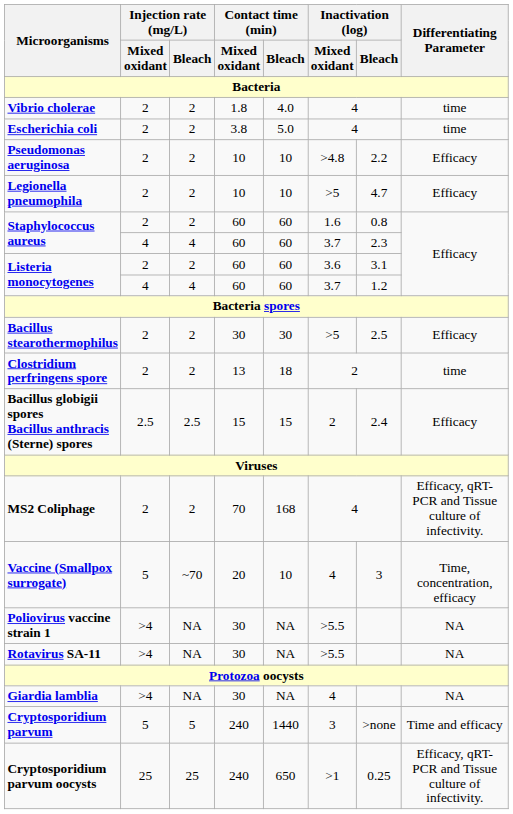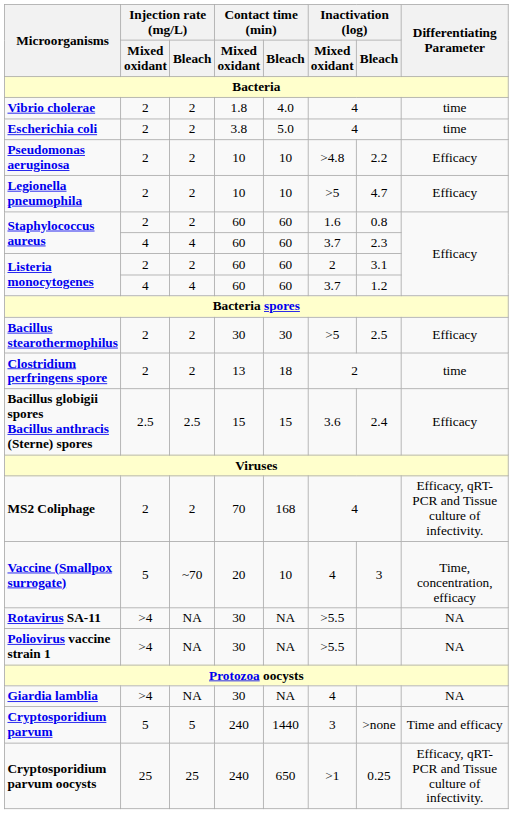 <table class="wikitable" style="text-align:center;">
 <tr>
 <th rowspan=2>Microorganisms</th>
 <th colspan=2>Injection rate<br>(mg/L)</th>
 <th colspan=2>Contact time<br>(min)</th>
 <th colspan=2>Inactivation<br>(log)</th>
 <th rowspan=2 style="width:15em;">Differentiating<br>Parameter</th>
 </tr>
 <tr>
 <th>Mixed oxidant</th>
 <th>Bleach</th>
 <th>Mixed oxidant</th>
 <th>Bleach</th>
 <th>Mixed oxidant</th>
 <th>Bleach</th>
 </tr>
 <tr>
 <th colspan="8" style="background:#ffffcc;">Bacteria</th>
 </tr>
 <tr>
 <td style="text-align:left;"><strong><a href='#'>Vibrio cholerae</a></strong></td>
 <td>2</td>
 <td>2</td>
 <td>1.8</td>
 <td>4.0</td>
 <td colspan=2>4</td>
 <td>time</td>
 </tr>
 <tr>
 <td style="text-align:left;"><strong><a href='#'>Escherichia coli</a></strong></td>
 <td>2</td>
 <td>2</td>
 <td>3.8</td>
 <td>5.0</td>
 <td colspan=2>4</td>
 <td>time</td>
 </tr>
 <tr>
 <td style="text-align:left;"><strong><a href='#'>Pseudomonas aeruginosa</a></strong></td>
 <td>2</td>
 <td>2</td>
 <td>10</td>
 <td>10</td>
 <td>>4.8</td>
 <td>2.2</td>
 <td>Efficacy</td>
 </tr>
 <tr>
 <td style="text-align:left;"><strong><a href='#'>Legionella pneumophila</a></strong></td>
 <td>2</td>
 <td>2</td>
 <td>10</td>
 <td>10</td>
 <td>>5</td>
 <td>4.7</td>
 <td>Efficacy</td>
 </tr>
 <tr>
 <td rowspan="2" style="text-align:left;"><strong><a href='#'>Staphylococcus aureus</a></strong></td>
 <td>2</td>
 <td>2</td>
 <td>60</td>
 <td>60</td>
 <td>1.6</td>
 <td>0.8</td>
 <td rowspan="4">Efficacy</td>
 </tr>
 <tr>
 <td>4</td>
 <td>4</td>
 <td>60</td>
 <td>60</td>
 <td>3.7</td>
 <td>2.3</td>
 </tr>
 <tr>
 <td rowspan="2" style="text-align:left;"><strong><a href='#'>Listeria monocytogenes</a></strong></td>
 <td>2</td>
 <td>2</td>
 <td>60</td>
 <td>60</td>
-<td>3.6</td>
+<td>2</td>
 <td>3.1</td>
 </tr>
 <tr>
 <td>4</td>
 <td>4</td>
 <td>60</td>
 <td>60</td>
 <td>3.7</td>
 <td>1.2</td>
 </tr>
 <tr>
 <th colspan="8" style="background:#ffffcc;">Bacteria <a href='#'>spores</a></th>
 </tr>
 <tr>
 <td style="text-align:left;"><strong><a href='#'>Bacillus stearothermophilus</a></strong></td>
 <td>2</td>
 <td>2</td>
 <td>30</td>
 <td>30</td>
 <td>>5</td>
 <td>2.5</td>
 <td>Efficacy</td>
 </tr>
 <tr>
 <td style="text-align:left;"><strong><a href='#'>Clostridium perfringens spore</a></strong></td>
 <td>2</td>
 <td>2</td>
 <td>13</td>
 <td>18</td>
 <td colspan=2>2</td>
 <td>time</td>
 </tr>
 <tr>
 <td style="text-align:left;"><strong>Bacillus globigii spores</strong><br><strong><a href='#'>Bacillus anthracis</a> (Sterne) spores</strong></td>
 <td>2.5</td>
 <td>2.5</td>
 <td>15</td>
 <td>15</td>
-<td>2</td>
+<td>3.6</td>
 <td>2.4</td>
 <td>Efficacy</td>
 </tr>
 <tr>
 <th colspan="8" style="background:#ffffcc;">Viruses</th>
 </tr>
 <tr>
 <td style="text-align:left;"><strong>MS2 Coliphage</strong></td>
 <td>2</td>
 <td>2</td>
 <td>70</td>
 <td>168</td>
 <td colspan=2>4</td>
 <td>Efficacy, qRT-PCR and Tissue culture of infectivity.</td>
 </tr>
 <tr>
 <td style="text-align:left;"><strong><a href='#'>Vaccine (Smallpox surrogate)</a></strong></td>
 <td>5</td>
 <td>~70</td>
 <td>20</td>
 <td>10</td>
 <td>4</td>
 <td>3</td>
 <td><br>Time, concentration, efficacy</td>
 </tr>
 <tr>
-<td style="text-align:left;"><strong><a href='#'>Poliovirus</a> vaccine strain 1</strong></td>
+<td style="text-align:left;"><strong><a href='#'>Rotavirus</a> SA-11</strong></td>
 <td>>4</td>
 <td>NA</td>
 <td>30</td>
 <td>NA</td>
 <td>>5.5</td>
 <td></td>
 <td>NA</td>
 </tr>
 <tr>
-<td style="text-align:left;"><strong><a href='#'>Rotavirus</a> SA-11</strong></td>
+<td style="text-align:left;"><strong><a href='#'>Poliovirus</a> vaccine strain 1</strong></td>
 <td>>4</td>
 <td>NA</td>
 <td>30</td>
 <td>NA</td>
 <td>>5.5</td>
 <td></td>
 <td>NA</td>
 </tr>
 <tr>
 <th colspan="8" style="background:#ffffcc;"><a href='#'>Protozoa</a> oocysts</th>
 </tr>
 <tr>
 <td style="text-align:left;"><strong><a href='#'>Giardia lamblia</a></strong></td>
 <td>>4</td>
 <td>NA</td>
 <td>30</td>
 <td>NA</td>
 <td>4</td>
 <td></td>
 <td>NA</td>
 </tr>
 <tr>
 <td style="text-align:left;"><strong><a href='#'>Cryptosporidium parvum</a></strong></td>
 <td>5</td>
 <td>5</td>
 <td>240</td>
 <td>1440</td>
 <td>3</td>
 <td>>none</td>
 <td>Time and efficacy</td>
 </tr>
 <tr>
 <td style="text-align:left;"><strong>Cryptosporidium parvum oocysts</strong></td>
 <td>25</td>
 <td>25</td>
 <td>240</td>
 <td>650</td>
 <td>>1</td>
 <td>0.25</td>
 <td>Efficacy, qRT-PCR and Tissue culture of infectivity.</td>
 </tr>
 </table>
